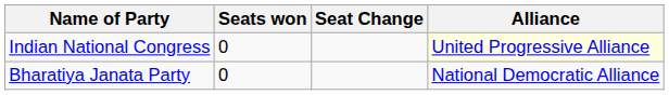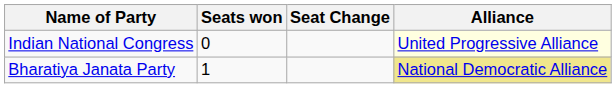 <table class="wikitable sortable">
 <tr>
 <th>Name of Party</th>
 <th>Seats won</th>
 <th>Seat Change</th>
 <th>Alliance</th>
 </tr>
 <tr>
 <td><a href='#'>Indian National Congress</a></td>
 <td>0</td>
 <td></td>
 <td style="background: lightyellow;"><a href='#'>United Progressive Alliance</a></td>
 </tr>
 <tr>
 <td><a href='#'>Bharatiya Janata Party</a></td>
-<td>0</td>
+<td>1</td>
 <td></td>
-<td><a href='#'>National Democratic Alliance</a></td>
+<td style="background: khaki;"><a href='#'>National Democratic Alliance</a></td>
 </tr>
 </table>
